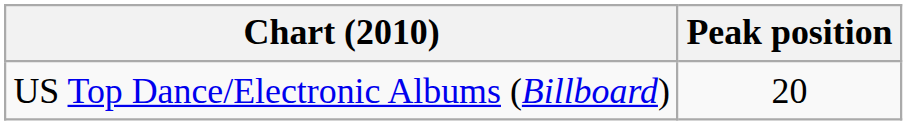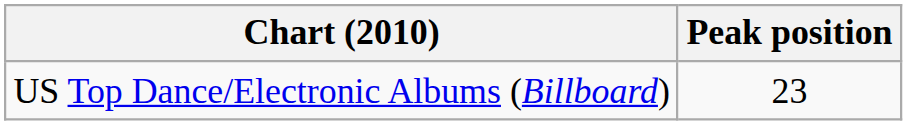 <table class = "wikitable">
 <tr>
 <th>Chart (2010)</th>
 <th>Peak position</th>
 </tr>
 <tr>
 <td>US <a href='#'>Top Dance/Electronic Albums</a> (<em><a href='#'>Billboard</a></em>)</td>
-<td style="text-align:center;">20</td>
+<td style="text-align:center;">23</td>
 </tr>
 </table>
